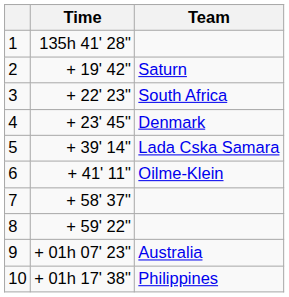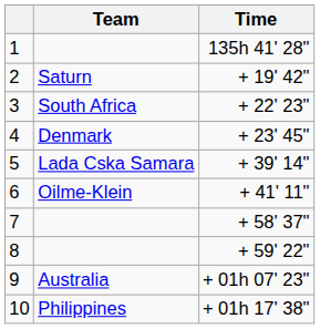 <table class="wikitable">
 <tr>
 <th></th>
+<th>Team</th>
 <th>Time</th>
-<th>Team</th>
 </tr>
 <tr>
 <td>1</td>
+<td></td>
 <td align=right>135h 41' 28"</td>
-<td></td>
 </tr>
 <tr>
 <td>2</td>
+<td><a href='#'>Saturn</a></td>
 <td align=right>+ 19' 42"</td>
-<td><a href='#'>Saturn</a></td>
 </tr>
 <tr>
 <td>3</td>
+<td><a href='#'>South Africa</a></td>
 <td align=right>+ 22' 23"</td>
-<td><a href='#'>South Africa</a></td>
 </tr>
 <tr>
 <td>4</td>
+<td><a href='#'>Denmark</a></td>
 <td align=right>+ 23' 45"</td>
-<td><a href='#'>Denmark</a></td>
 </tr>
 <tr>
 <td>5</td>
+<td><a href='#'>Lada Cska Samara</a></td>
 <td align=right>+ 39' 14"</td>
-<td><a href='#'>Lada Cska Samara</a></td>
 </tr>
 <tr>
 <td>6</td>
+<td><a href='#'>Oilme-Klein</a></td>
 <td align=right>+ 41' 11"</td>
-<td><a href='#'>Oilme-Klein</a></td>
 </tr>
 <tr>
 <td>7</td>
+<td></td>
 <td align=right>+ 58' 37"</td>
-<td></td>
 </tr>
 <tr>
 <td>8</td>
+<td></td>
 <td align=right>+ 59' 22"</td>
-<td></td>
 </tr>
 <tr>
 <td>9</td>
+<td><a href='#'>Australia</a></td>
 <td align=right>+ 01h 07' 23"</td>
-<td><a href='#'>Australia</a></td>
 </tr>
 <tr>
 <td>10</td>
+<td><a href='#'>Philippines</a></td>
 <td align=right>+ 01h 17' 38"</td>
-<td><a href='#'>Philippines</a></td>
 </tr>
 </table>
